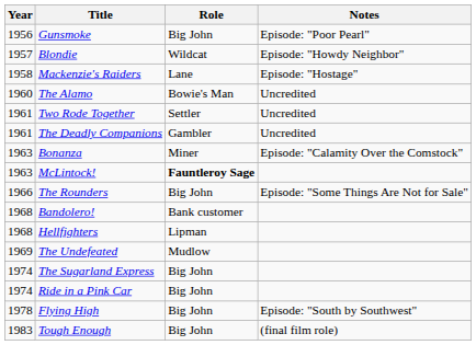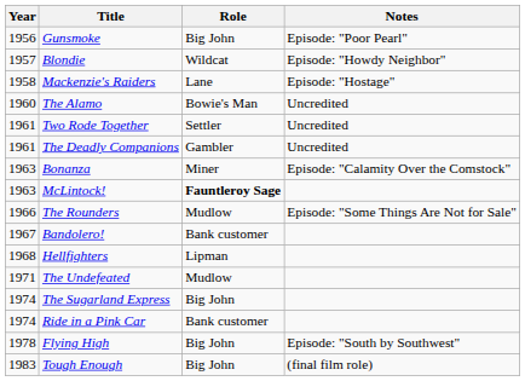 <table class="wikitable">
 <tr>
 <th>Year</th>
 <th>Title</th>
 <th>Role</th>
 <th>Notes</th>
 </tr>
 <tr>
 <td>1956</td>
 <td><em><a href='#'>Gunsmoke</a></em></td>
 <td>Big John</td>
 <td>Episode: "Poor Pearl"</td>
 </tr>
 <tr>
 <td>1957</td>
 <td><em><a href='#'>Blondie</a></em></td>
 <td>Wildcat</td>
 <td>Episode: "Howdy Neighbor"</td>
 </tr>
 <tr>
 <td>1958</td>
 <td><em><a href='#'>Mackenzie's Raiders</a></em></td>
 <td>Lane</td>
 <td>Episode: "Hostage"</td>
 </tr>
 <tr>
 <td>1960</td>
 <td><em><a href='#'>The Alamo</a></em></td>
 <td>Bowie's Man</td>
 <td>Uncredited</td>
 </tr>
 <tr>
 <td>1961</td>
 <td><em><a href='#'>Two Rode Together</a></em></td>
 <td>Settler</td>
 <td>Uncredited</td>
 </tr>
 <tr>
 <td>1961</td>
 <td><em><a href='#'>The Deadly Companions</a></em></td>
 <td>Gambler</td>
 <td>Uncredited</td>
 </tr>
 <tr>
 <td>1963</td>
 <td><em><a href='#'>Bonanza</a></em></td>
 <td>Miner</td>
 <td>Episode: "Calamity Over the Comstock"</td>
 </tr>
 <tr>
 <td>1963</td>
 <td><em><a href='#'>McLintock!</a></em></td>
 <td><strong>Fauntleroy Sage</strong></td>
 <td></td>
 </tr>
 <tr>
 <td>1966</td>
 <td><em><a href='#'>The Rounders</a></em></td>
-<td>Big John</td>
+<td>Mudlow</td>
 <td>Episode: "Some Things Are Not for Sale"</td>
 </tr>
 <tr>
-<td>1968</td>
+<td>1967</td>
 <td><em><a href='#'>Bandolero!</a></em></td>
 <td>Bank customer</td>
 <td></td>
 </tr>
 <tr>
 <td>1968</td>
 <td><em><a href='#'>Hellfighters</a></em></td>
 <td>Lipman</td>
 <td></td>
 </tr>
 <tr>
-<td>1969</td>
+<td>1971</td>
 <td><em><a href='#'>The Undefeated</a></em></td>
 <td>Mudlow</td>
 <td></td>
 </tr>
 <tr>
 <td>1974</td>
 <td><em><a href='#'>The Sugarland Express</a></em></td>
 <td>Big John</td>
 <td></td>
 </tr>
 <tr>
 <td>1974</td>
 <td><em><a href='#'>Ride in a Pink Car</a></em></td>
-<td>Big John</td>
+<td>Bank customer</td>
 <td></td>
 </tr>
 <tr>
 <td>1978</td>
 <td><em><a href='#'>Flying High</a></em></td>
 <td>Big John</td>
 <td>Episode: "South by Southwest"</td>
 </tr>
 <tr>
 <td>1983</td>
 <td><em><a href='#'>Tough Enough</a></em></td>
 <td>Big John</td>
 <td>(final film role)</td>
 </tr>
 </table>
